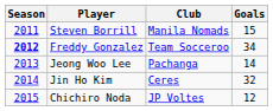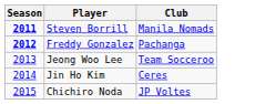 <table class="wikitable">
 <tr>
 <th>Season</th>
 <th>Player</th>
 <th>Club</th>
-<th>Goals</th>
 </tr>
 <tr>
-<td align=center><a href='#'>2011</a></td>
+<td align=center><strong><a href='#'>2011</a></strong></td>
 <td> <a href='#'>Steven Borrill</a></td>
 <td><a href='#'>Manila Nomads</a></td>
-<td align=center>15</td>
 </tr>
 <tr>
 <td align=center><strong><a href='#'>2012</a></strong></td>
 <td> <a href='#'>Freddy Gonzalez</a></td>
-<td><a href='#'>Team Socceroo</a></td>
-<td align=center>34</td>
+<td><a href='#'>Pachanga</a></td>
 </tr>
 <tr>
 <td align=center><a href='#'>2013</a></td>
 <td> Jeong Woo Lee</td>
-<td><a href='#'>Pachanga</a></td>
-<td align=center>14</td>
+<td><a href='#'>Team Socceroo</a></td>
 </tr>
 <tr>
 <td align=center><a href='#'>2014</a></td>
 <td> Jin Ho Kim</td>
 <td><a href='#'>Ceres</a></td>
-<td align=center>32</td>
 </tr>
 <tr>
 <td align=center><a href='#'>2015</a></td>
 <td> Chichiro Noda</td>
 <td><a href='#'>JP Voltes</a></td>
-<td align=center>12</td>
 </tr>
 </table>
